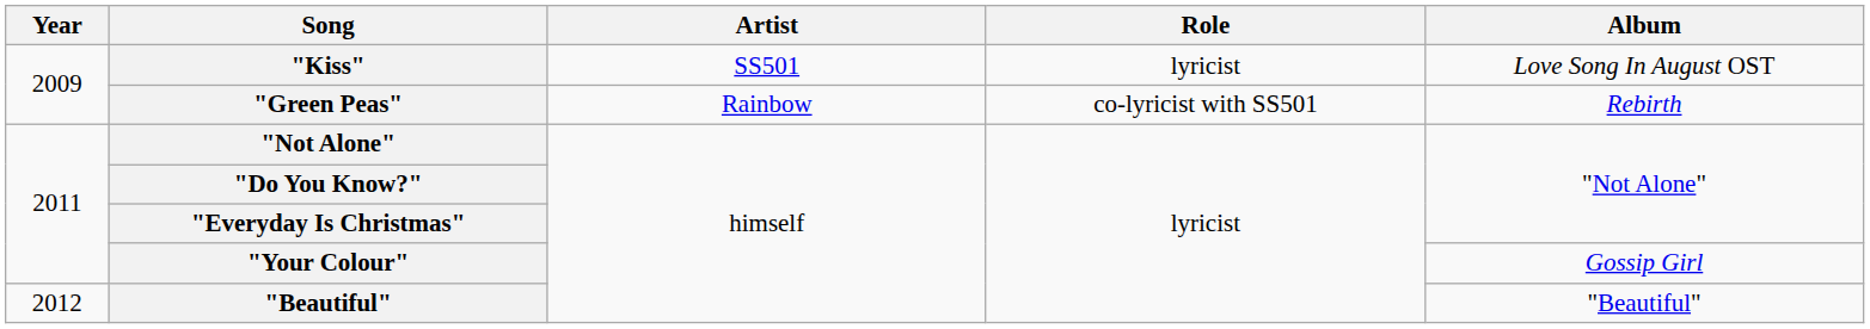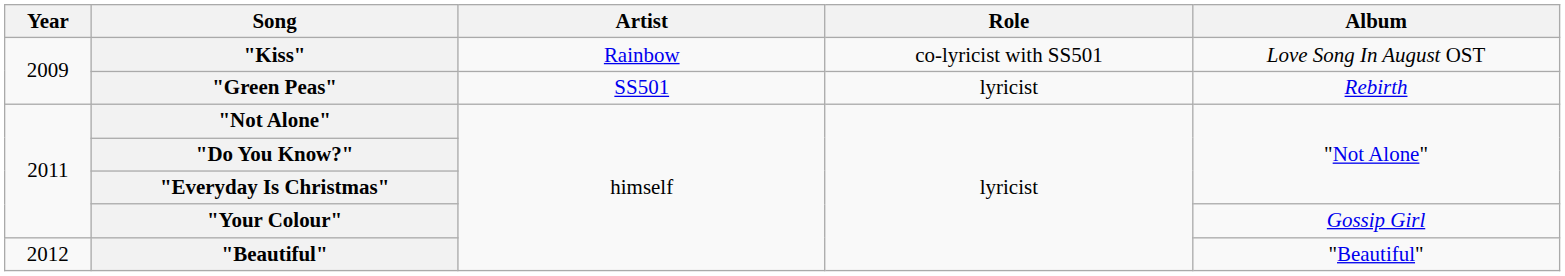 <table class="wikitable plainrowheaders" style="text-align: center; width:75%;">
 <tr>
 <th scope="col" style="width:2em;">Year</th>
 <th scope="col" style="width:10em;">Song</th>
 <th scope="col" style="width:10em;">Artist</th>
 <th scope="col" style="width:10em;">Role</th>
 <th scope="col" style="width:10em;">Album</th>
 </tr>
 <tr>
 <td rowspan=2>2009</td>
 <th scope=row>"Kiss"</th>
-<td><a href='#'>SS501</a></td>
-<td>lyricist</td>
+<td><a href='#'>Rainbow</a></td>
+<td>co-lyricist with SS501</td>
 <td><em>Love Song In August</em> OST</td>
 </tr>
 <tr>
 <th scope=row>"Green Peas"</th>
-<td><a href='#'>Rainbow</a></td>
-<td>co-lyricist with SS501</td>
+<td><a href='#'>SS501</a></td>
+<td>lyricist</td>
 <td><em><a href='#'>Rebirth</a></em></td>
 </tr>
 <tr>
 <td rowspan=4>2011</td>
 <th scope=row>"Not Alone"</th>
 <td rowspan=5>himself</td>
 <td rowspan=5>lyricist</td>
 <td rowspan=3>"<a href='#'>Not Alone</a>"</td>
 </tr>
 <tr>
 <th scope=row>"Do You Know?"</th>
 </tr>
 <tr>
 <th scope=row>"Everyday Is Christmas"</th>
 </tr>
 <tr>
 <th scope=row>"Your Colour"</th>
 <td><em><a href='#'>Gossip Girl</a></em></td>
 </tr>
 <tr>
 <td>2012</td>
 <th scope=row>"Beautiful"</th>
 <td>"<a href='#'>Beautiful</a>"</td>
 </tr>
 </table>
